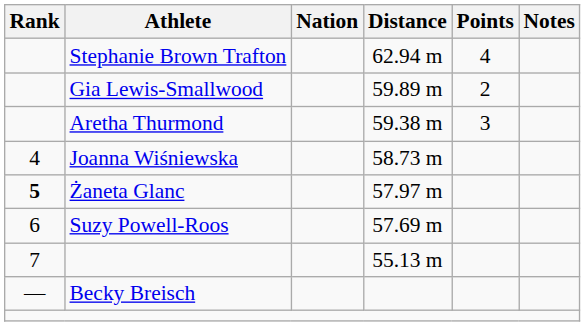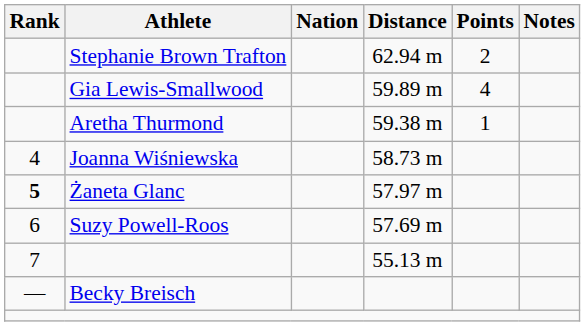 <table class="wikitable mw-datatable sortable" style="text-align:center;">
 <tr>
 <th>Rank</th>
 <th>Athlete</th>
 <th>Nation</th>
 <th>Distance</th>
 <th>Points</th>
 <th>Notes</th>
 </tr>
 <tr>
 <td></td>
 <td align=left><a href='#'>Stephanie Brown Trafton</a></td>
 <td align=left></td>
 <td>62.94 m</td>
-<td>4</td>
+<td>2</td>
 <td></td>
 </tr>
 <tr>
 <td></td>
 <td align=left><a href='#'>Gia Lewis-Smallwood</a></td>
 <td align=left></td>
 <td>59.89 m</td>
-<td>2</td>
+<td>4</td>
 <td></td>
 </tr>
 <tr>
 <td></td>
 <td align=left><a href='#'>Aretha Thurmond</a></td>
 <td align=left></td>
 <td>59.38 m</td>
-<td>3</td>
+<td>1</td>
 <td></td>
 </tr>
 <tr>
 <td>4</td>
 <td align=left><a href='#'>Joanna Wiśniewska</a></td>
 <td align=left></td>
 <td>58.73 m</td>
 <td></td>
 <td></td>
 </tr>
 <tr>
 <td><strong>5</strong></td>
 <td align=left><a href='#'>Żaneta Glanc</a></td>
 <td align=left></td>
 <td>57.97 m</td>
 <td></td>
 <td></td>
 </tr>
 <tr>
 <td>6</td>
 <td align=left><a href='#'>Suzy Powell-Roos</a></td>
 <td align=left></td>
 <td>57.69 m</td>
 <td></td>
 <td></td>
 </tr>
 <tr>
 <td>7</td>
 <td align=left></td>
 <td align=left></td>
 <td>55.13 m</td>
 <td></td>
 <td></td>
 </tr>
 <tr>
 <td>—</td>
 <td align=left><a href='#'>Becky Breisch</a></td>
 <td align=left></td>
 <td></td>
 <td></td>
 <td></td>
 </tr>
 <tr class="sortbottom">
 <td colspan=6></td>
 </tr>
 </table>
